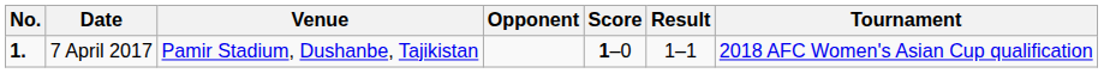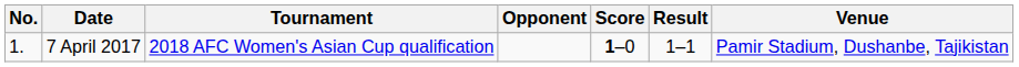 <table class="wikitable">
 <tr>
 <th>No.</th>
 <th>Date</th>
-<th>Venue</th>
+<th>Tournament</th>
 <th>Opponent</th>
 <th>Score</th>
 <th>Result</th>
-<th>Tournament</th>
+<th>Venue</th>
 </tr>
 <tr>
-<td><strong>1.</strong></td>
+<td>1.</td>
 <td>7 April 2017</td>
-<td><a href='#'>Pamir Stadium</a>, <a href='#'>Dushanbe</a>, <a href='#'>Tajikistan</a></td>
+<td><a href='#'>2018 AFC Women's Asian Cup qualification</a></td>
 <td></td>
 <td align=center><strong>1</strong>–0</td>
 <td align=center>1–1</td>
-<td><a href='#'>2018 AFC Women's Asian Cup qualification</a></td>
+<td><a href='#'>Pamir Stadium</a>, <a href='#'>Dushanbe</a>, <a href='#'>Tajikistan</a></td>
 </tr>
 </table>
